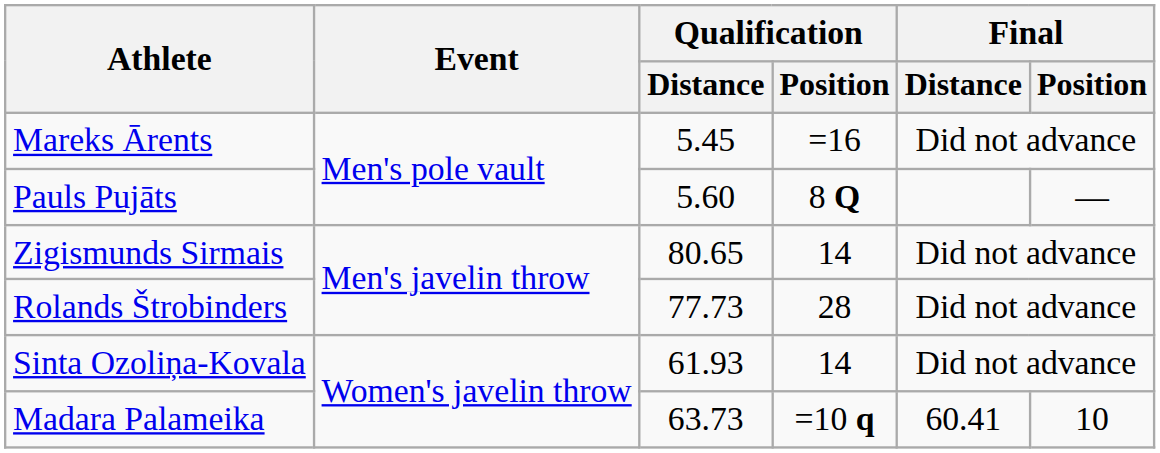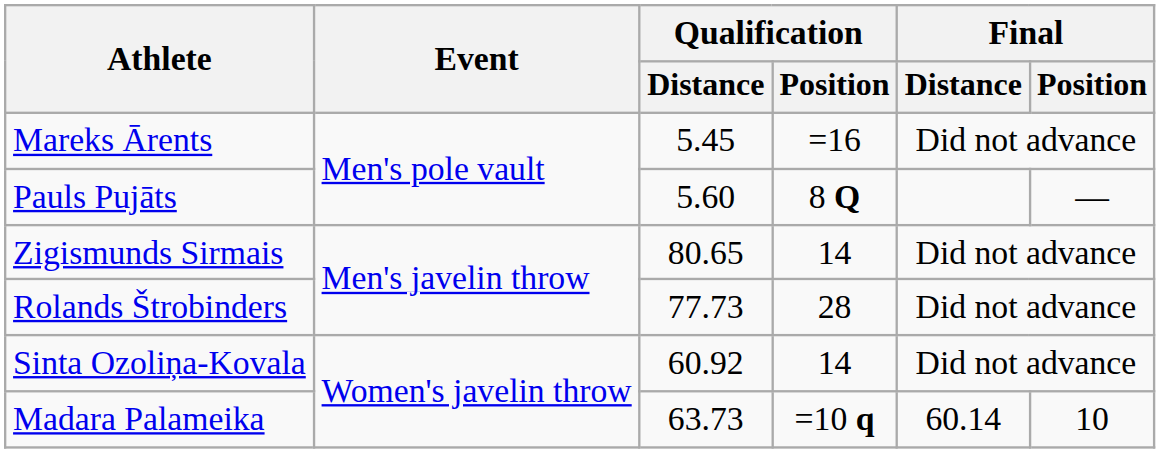 <table class=wikitable style="font-size:90%">
 <tr>
 <th rowspan="2">Athlete</th>
 <th rowspan="2">Event</th>
 <th colspan="2">Qualification</th>
 <th colspan="2">Final</th>
 </tr>
 <tr style="font-size:95%">
 <th>Distance</th>
 <th>Position</th>
 <th>Distance</th>
 <th>Position</th>
 </tr>
 <tr align=center>
 <td align=left><a href='#'>Mareks Ārents</a></td>
 <td align=left rowspan=2><a href='#'>Men's pole vault</a></td>
 <td>5.45</td>
 <td>=16</td>
 <td colspan=2>Did not advance</td>
 </tr>
 <tr align=center>
 <td align=left><a href='#'>Pauls Pujāts</a></td>
 <td>5.60</td>
 <td>8 <strong>Q</strong></td>
 <td></td>
 <td>—</td>
 </tr>
 <tr align=center>
 <td align=left><a href='#'>Zigismunds Sirmais</a></td>
 <td align=left rowspan=2><a href='#'>Men's javelin throw</a></td>
 <td>80.65</td>
 <td>14</td>
 <td colspan=2>Did not advance</td>
 </tr>
 <tr align=center>
 <td align=left><a href='#'>Rolands Štrobinders</a></td>
 <td>77.73</td>
 <td>28</td>
 <td colspan=2>Did not advance</td>
 </tr>
 <tr align=center>
 <td align=left><a href='#'>Sinta Ozoliņa-Kovala</a></td>
 <td align=left rowspan=2><a href='#'>Women's javelin throw</a></td>
-<td>61.93</td>
+<td>60.92</td>
 <td>14</td>
 <td colspan=2>Did not advance</td>
 </tr>
 <tr align=center>
 <td align=left><a href='#'>Madara Palameika</a></td>
 <td>63.73</td>
 <td>=10 <strong>q</strong></td>
-<td>60.41</td>
+<td>60.14</td>
 <td>10</td>
 </tr>
 </table>
